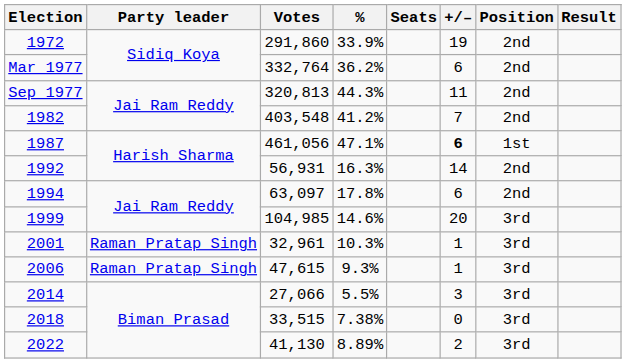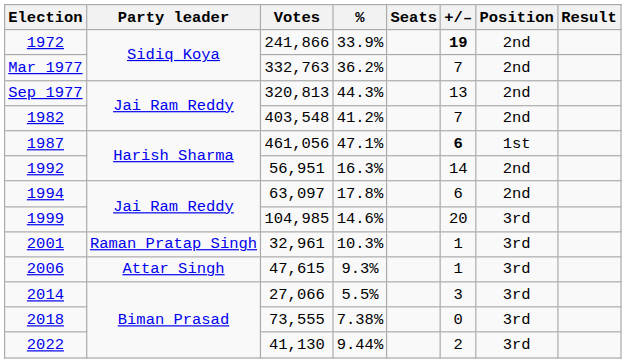 <table class="wikitable" style="text-align:center">
 <tr>
 <th>Election</th>
 <th>Party leader</th>
 <th>Votes</th>
 <th>%</th>
 <th>Seats</th>
 <th>+/–</th>
 <th>Position</th>
 <th><strong>Result</strong></th>
 </tr>
 <tr>
 <td><a href='#'>1972</a></td>
 <td rowspan="2"><a href='#'>Sidiq Koya</a></td>
-<td>291,860</td>
+<td>241,866</td>
 <td>33.9%</td>
 <td></td>
-<td> 19</td>
+<td><strong> 19</strong></td>
 <td> 2nd</td>
 <td></td>
 </tr>
 <tr>
 <td><a href='#'>Mar 1977</a></td>
-<td>332,764</td>
+<td>332,763</td>
 <td>36.2%</td>
 <td></td>
-<td> 6</td>
+<td> 7</td>
 <td> 2nd</td>
 <td></td>
 </tr>
 <tr>
 <td><a href='#'>Sep 1977</a></td>
 <td rowspan="2"><a href='#'>Jai Ram Reddy</a></td>
 <td>320,813</td>
 <td>44.3%</td>
 <td></td>
-<td> 11</td>
+<td> 13</td>
 <td> 2nd</td>
 <td></td>
 </tr>
 <tr>
 <td><a href='#'>1982</a></td>
 <td>403,548</td>
 <td>41.2%</td>
 <td></td>
 <td> 7</td>
 <td> 2nd</td>
 <td></td>
 </tr>
 <tr>
 <td><a href='#'>1987</a></td>
 <td rowspan="2"><a href='#'>Harish Sharma</a></td>
 <td>461,056</td>
 <td>47.1%</td>
 <td></td>
 <td><strong> 6</strong></td>
 <td> 1st</td>
 <td></td>
 </tr>
 <tr>
 <td><a href='#'>1992</a></td>
-<td>56,931</td>
+<td>56,951</td>
 <td>16.3%</td>
 <td></td>
 <td> 14</td>
 <td> 2nd</td>
 <td></td>
 </tr>
 <tr>
 <td><a href='#'>1994</a></td>
 <td rowspan="2"><a href='#'>Jai Ram Reddy</a></td>
 <td>63,097</td>
 <td>17.8%</td>
 <td></td>
 <td> 6</td>
 <td> 2nd</td>
 <td></td>
 </tr>
 <tr>
 <td><a href='#'>1999</a></td>
 <td>104,985</td>
 <td>14.6%</td>
 <td></td>
 <td> 20</td>
 <td> 3rd</td>
 <td></td>
 </tr>
 <tr>
 <td><a href='#'>2001</a></td>
 <td><a href='#'>Raman Pratap Singh</a></td>
 <td>32,961</td>
 <td>10.3%</td>
 <td></td>
 <td> 1</td>
 <td> 3rd</td>
 <td></td>
 </tr>
 <tr>
 <td><a href='#'>2006</a></td>
-<td><a href='#'>Raman Pratap Singh</a></td>
+<td><a href='#'>Attar Singh</a></td>
 <td>47,615</td>
 <td>9.3%</td>
 <td></td>
 <td> 1</td>
 <td> 3rd</td>
 <td></td>
 </tr>
 <tr>
 <td><a href='#'>2014</a></td>
 <td rowspan="3"><a href='#'>Biman Prasad</a></td>
 <td>27,066</td>
 <td>5.5%</td>
 <td></td>
 <td> 3</td>
 <td> 3rd</td>
 <td></td>
 </tr>
 <tr>
 <td><a href='#'>2018</a></td>
-<td>33,515</td>
+<td>73,555</td>
 <td>7.38%</td>
 <td></td>
 <td> 0</td>
 <td> 3rd</td>
 <td></td>
 </tr>
 <tr>
 <td><a href='#'>2022</a></td>
 <td>41,130</td>
-<td>8.89%</td>
+<td>9.44%</td>
 <td></td>
 <td> 2</td>
 <td> 3rd</td>
 <td></td>
 </tr>
 </table>
